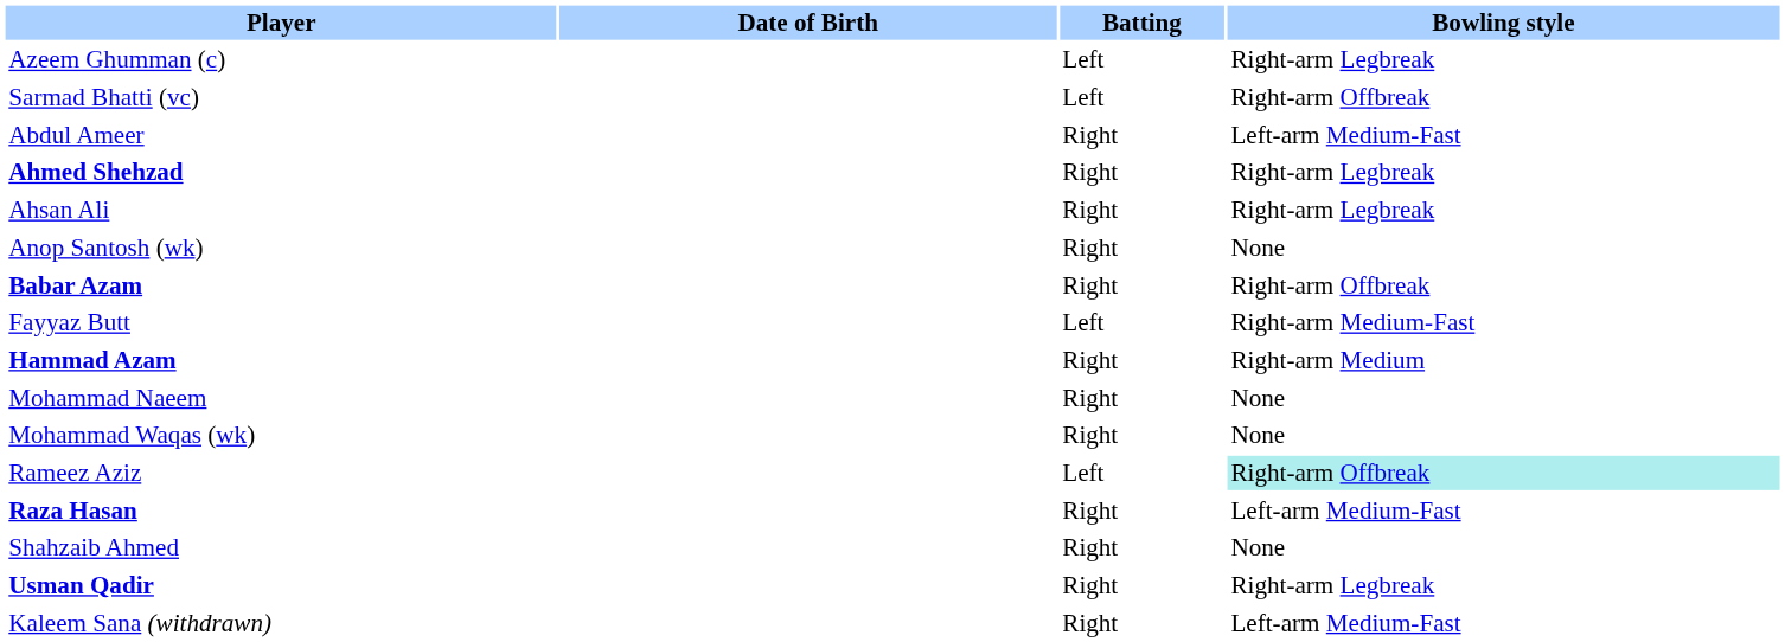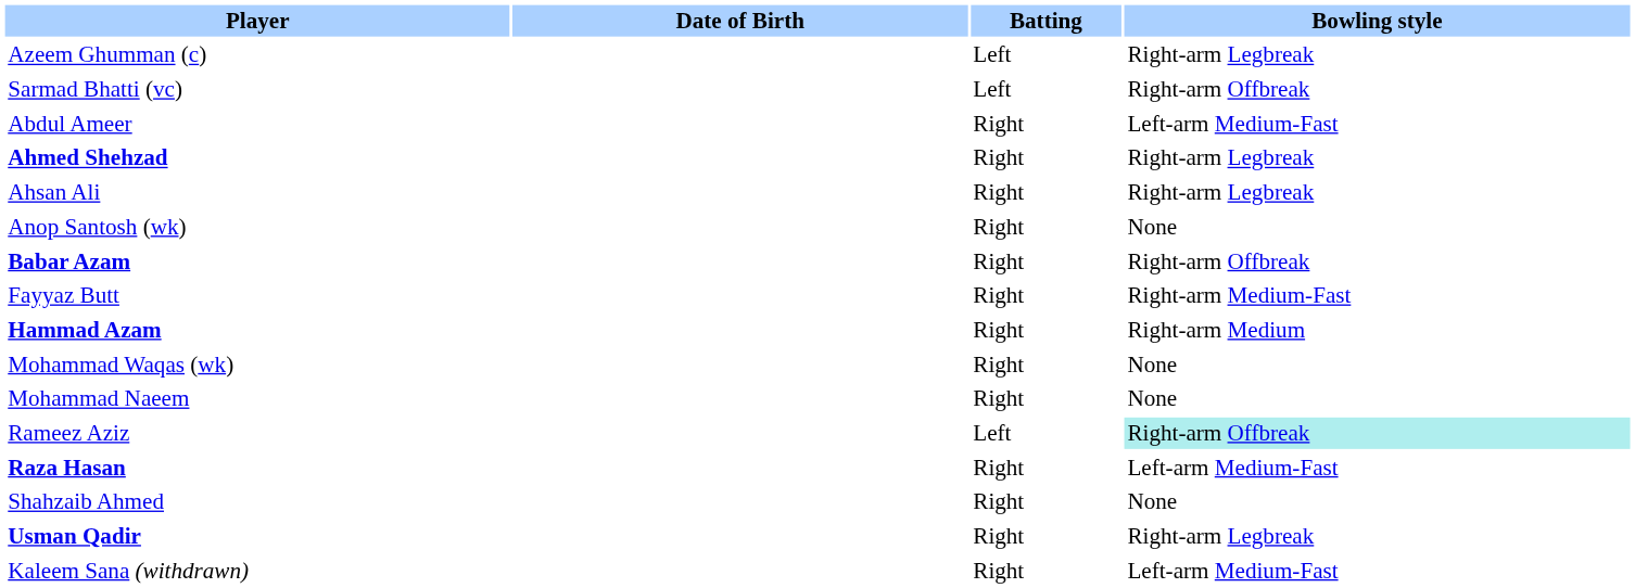 <table border="0" cellspacing="2" cellpadding="2" width="90%">
 <tr bgcolor=AAD0FF>
 <th width=20%>Player</th>
 <th width=18%>Date of Birth</th>
 <th width=6%>Batting</th>
 <th width=20%>Bowling style</th>
 </tr>
 <tr>
 <td><a href='#'>Azeem Ghumman</a> (<a href='#'>c</a>)</td>
 <td></td>
 <td>Left</td>
 <td>Right-arm <a href='#'>Legbreak</a></td>
 </tr>
 <tr>
 <td><a href='#'>Sarmad Bhatti</a> (<a href='#'>vc</a>)</td>
 <td></td>
 <td>Left</td>
 <td>Right-arm <a href='#'>Offbreak</a></td>
 </tr>
 <tr>
 <td><a href='#'>Abdul Ameer</a></td>
 <td></td>
 <td>Right</td>
 <td>Left-arm <a href='#'>Medium-Fast</a></td>
 </tr>
 <tr>
 <td><strong><a href='#'>Ahmed Shehzad</a></strong></td>
 <td></td>
 <td>Right</td>
 <td>Right-arm <a href='#'>Legbreak</a></td>
 </tr>
 <tr>
 <td><a href='#'>Ahsan Ali</a></td>
 <td></td>
 <td>Right</td>
 <td>Right-arm <a href='#'>Legbreak</a></td>
 </tr>
 <tr>
 <td><a href='#'>Anop Santosh</a> (<a href='#'>wk</a>)</td>
 <td></td>
 <td>Right</td>
 <td>None</td>
 </tr>
 <tr>
 <td><strong><a href='#'>Babar Azam</a></strong></td>
 <td></td>
 <td>Right</td>
 <td>Right-arm <a href='#'>Offbreak</a></td>
 </tr>
 <tr>
 <td><a href='#'>Fayyaz Butt</a></td>
 <td></td>
-<td>Left</td>
+<td>Right</td>
 <td>Right-arm <a href='#'>Medium-Fast</a></td>
 </tr>
 <tr>
 <td><strong><a href='#'>Hammad Azam</a></strong></td>
 <td></td>
 <td>Right</td>
 <td>Right-arm <a href='#'>Medium</a></td>
 </tr>
 <tr>
-<td><a href='#'>Mohammad Naeem</a></td>
+<td><a href='#'>Mohammad Waqas</a> (<a href='#'>wk</a>)</td>
 <td></td>
 <td>Right</td>
 <td>None</td>
 </tr>
 <tr>
-<td><a href='#'>Mohammad Waqas</a> (<a href='#'>wk</a>)</td>
+<td><a href='#'>Mohammad Naeem</a></td>
 <td></td>
 <td>Right</td>
 <td>None</td>
 </tr>
 <tr>
 <td><a href='#'>Rameez Aziz</a></td>
 <td></td>
 <td>Left</td>
 <td style="background: paleturquoise;">Right-arm <a href='#'>Offbreak</a></td>
 </tr>
 <tr>
 <td><strong><a href='#'>Raza Hasan</a></strong></td>
 <td></td>
 <td>Right</td>
 <td>Left-arm <a href='#'>Medium-Fast</a></td>
 </tr>
 <tr>
 <td><a href='#'>Shahzaib Ahmed</a></td>
 <td></td>
 <td>Right</td>
 <td>None</td>
 </tr>
 <tr>
 <td><strong><a href='#'>Usman Qadir</a></strong></td>
 <td></td>
 <td>Right</td>
 <td>Right-arm <a href='#'>Legbreak</a></td>
 </tr>
 <tr>
 <td><a href='#'>Kaleem Sana</a> <em>(withdrawn)</em></td>
 <td></td>
 <td>Right</td>
 <td>Left-arm <a href='#'>Medium-Fast</a></td>
 </tr>
 </table>
